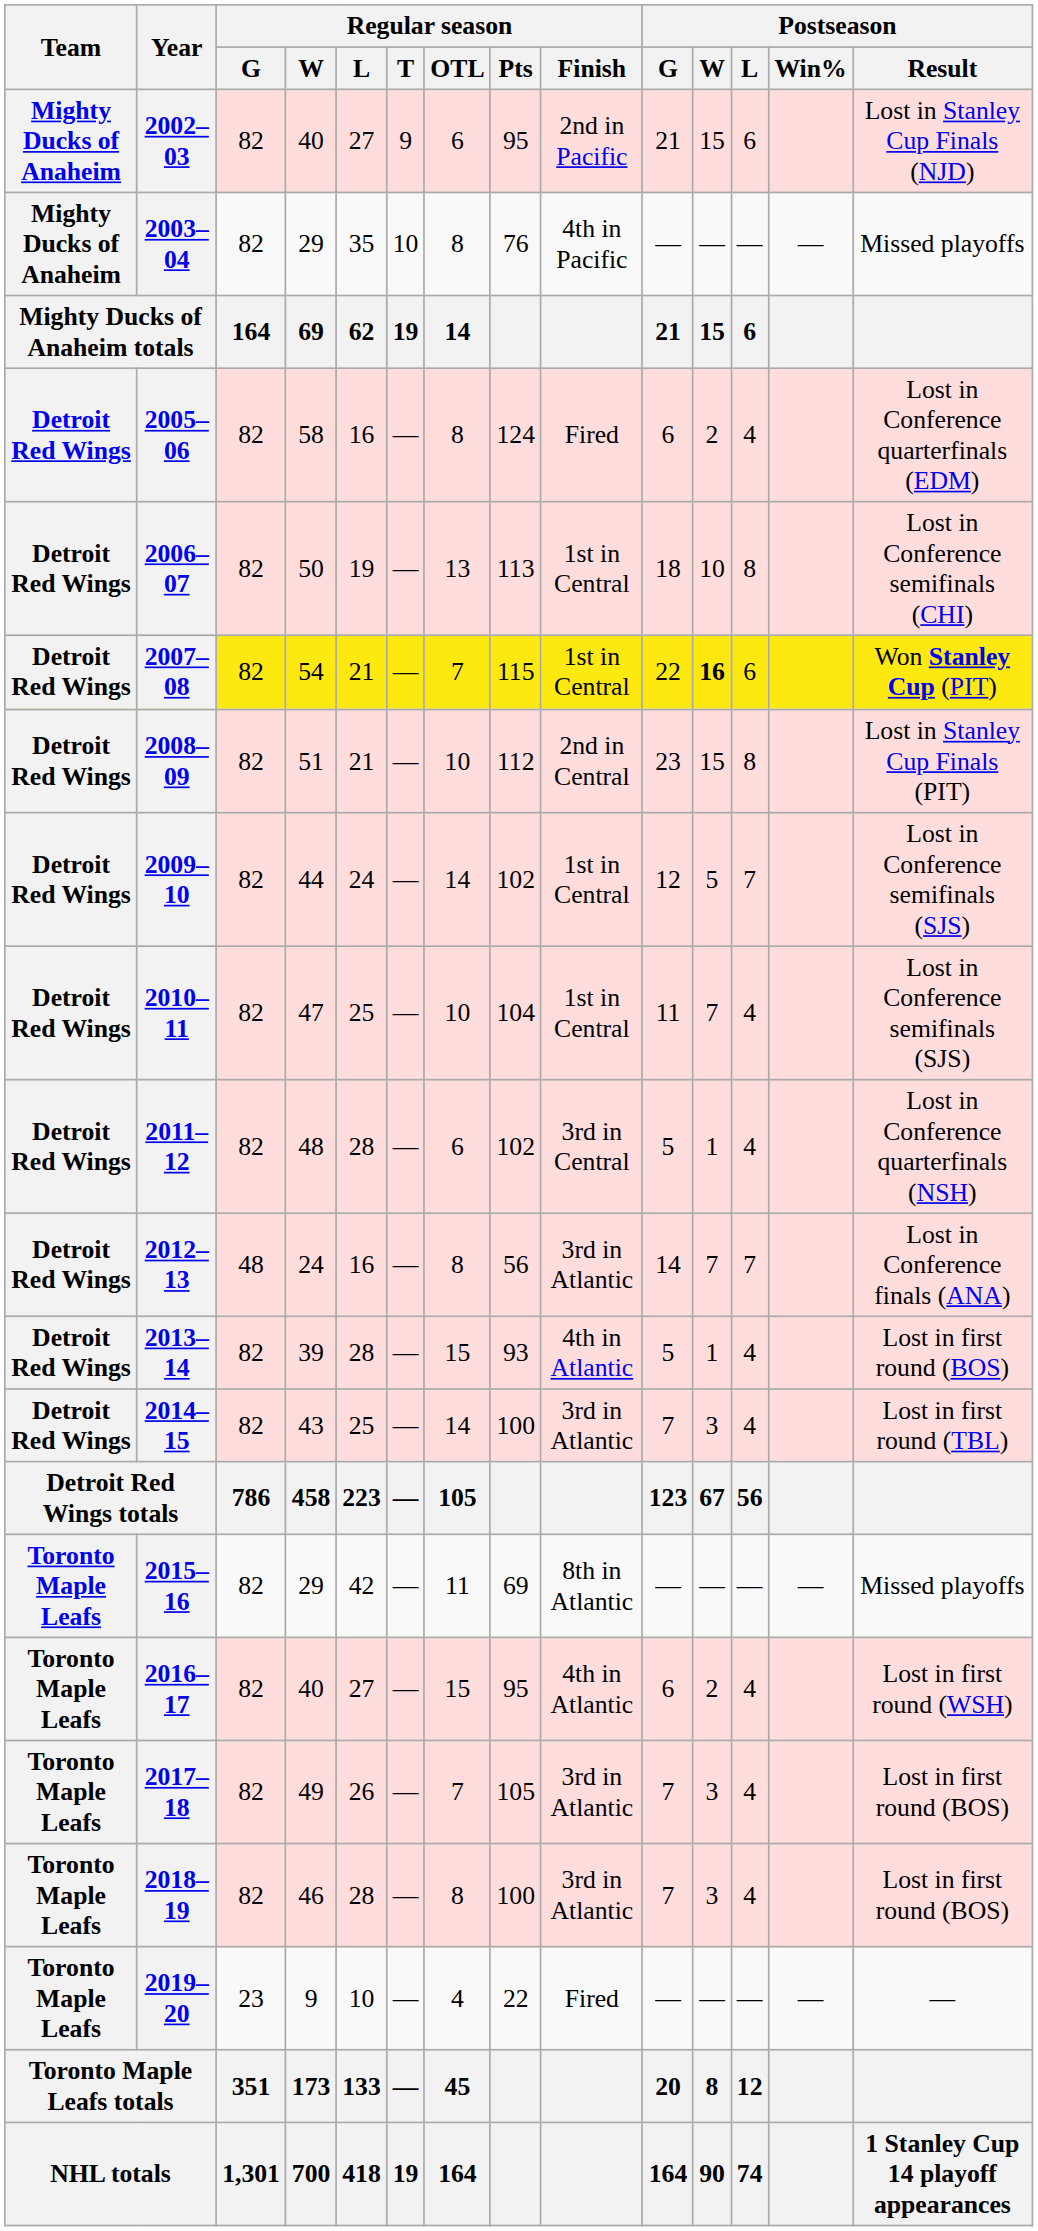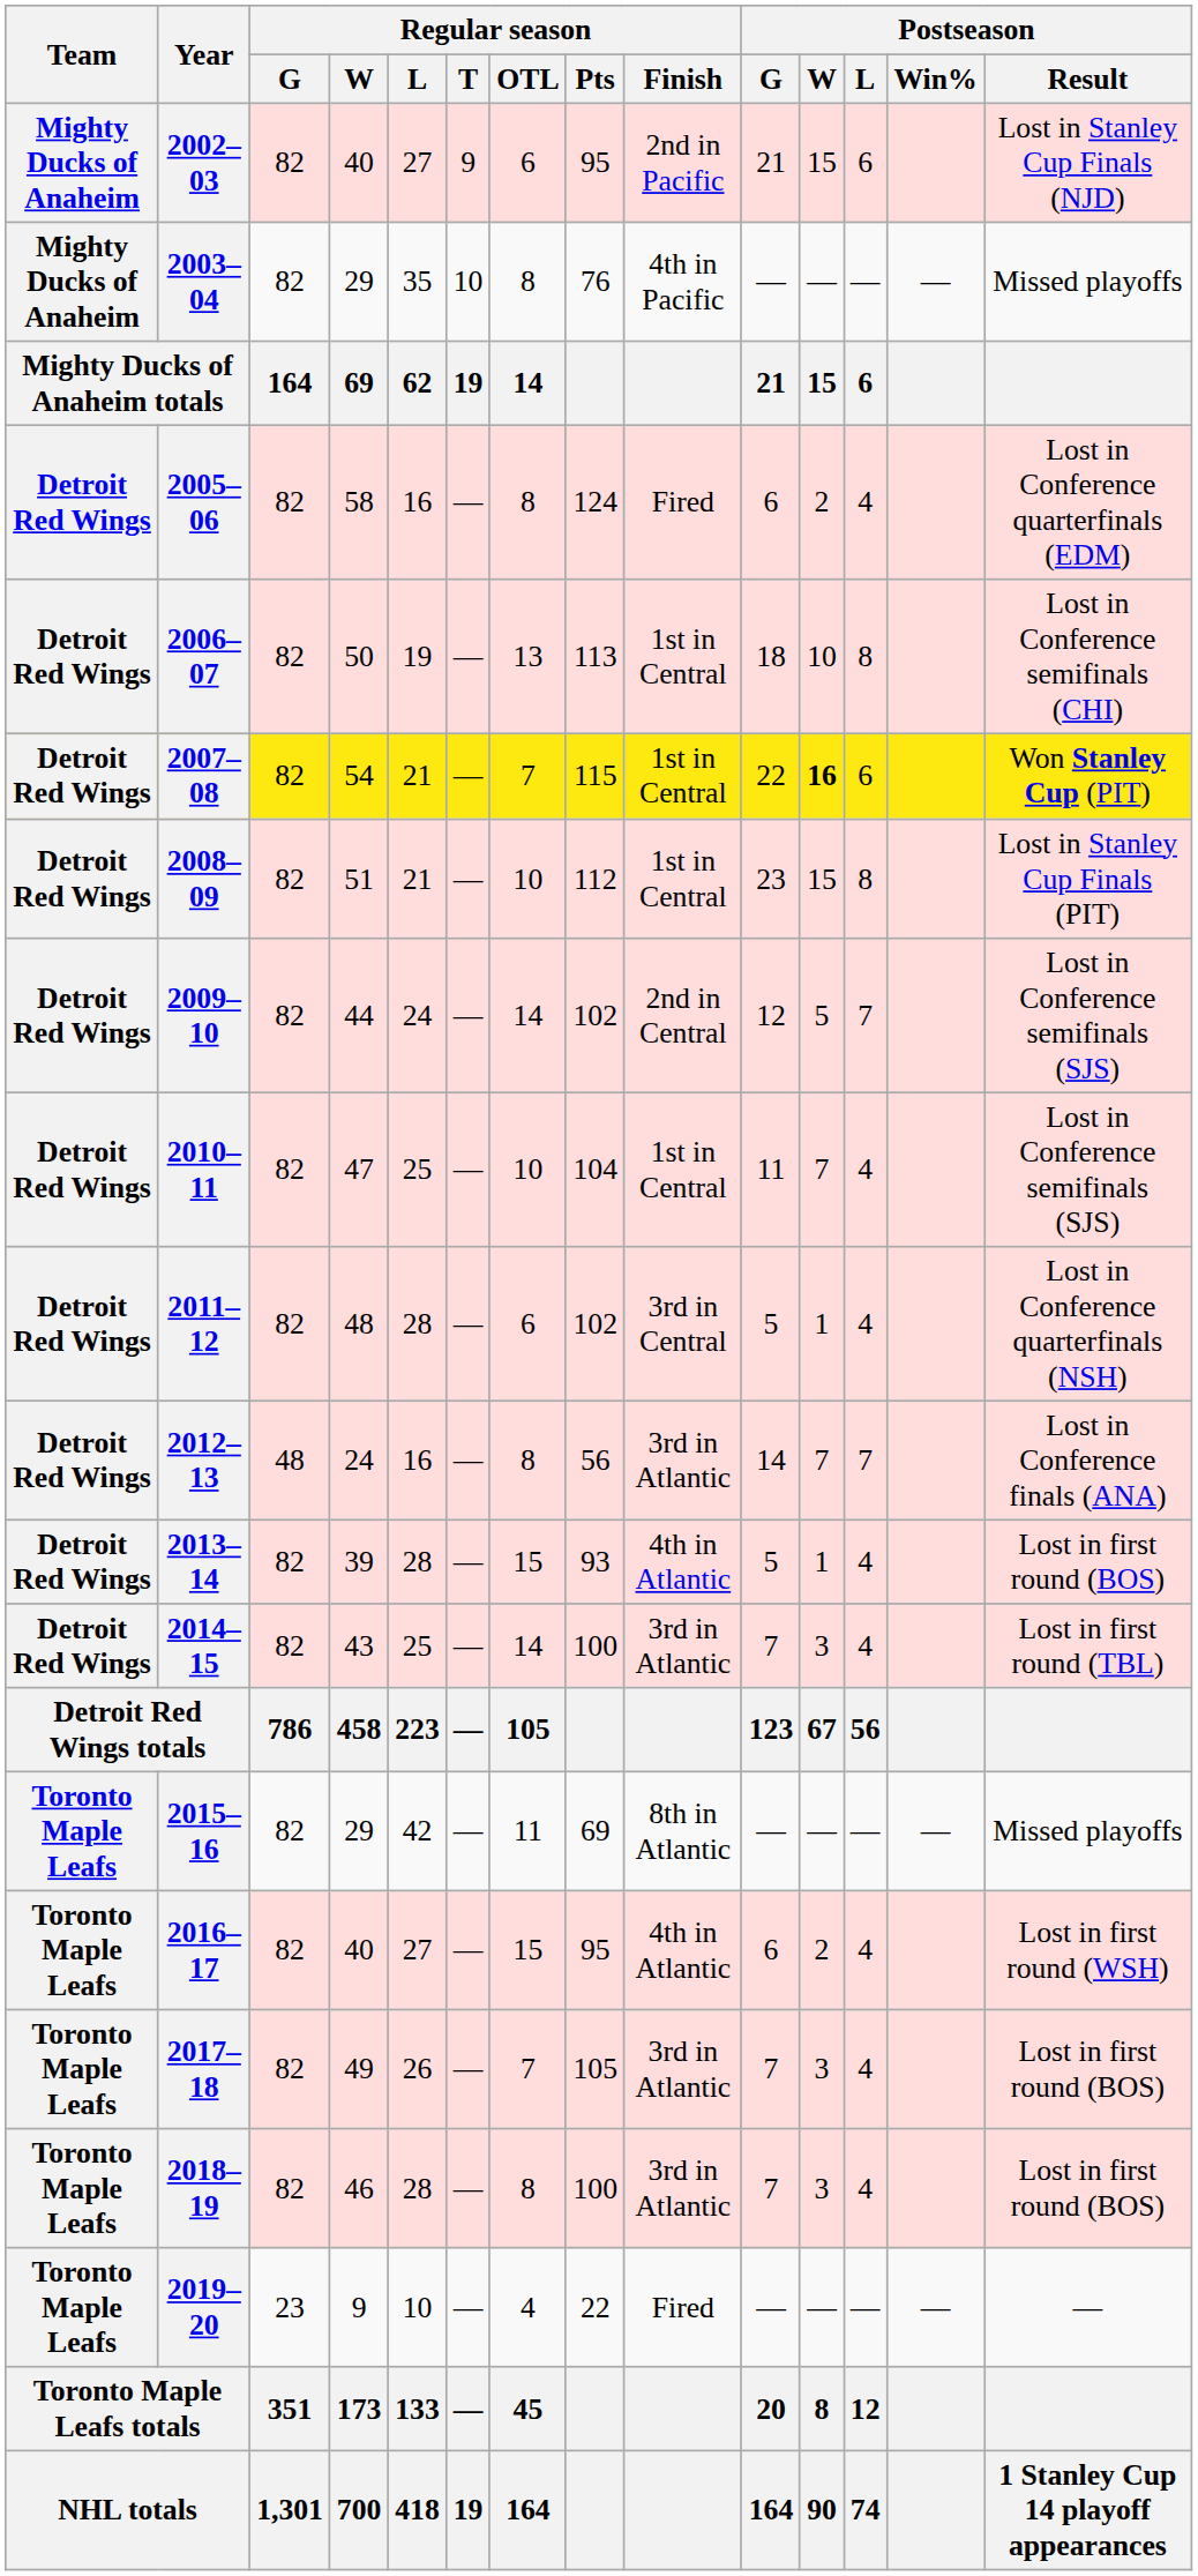 <table class="wikitable" style="font-size: 95%; text-align:center;">
 <tr>
 <th rowspan="2">Team</th>
 <th rowspan="2">Year</th>
 <th colspan="7">Regular season</th>
 <th colspan="5">Postseason</th>
 </tr>
 <tr>
 <th>G</th>
 <th>W</th>
 <th>L</th>
 <th>T</th>
 <th>OTL</th>
 <th>Pts</th>
 <th>Finish</th>
 <th>G</th>
 <th>W</th>
 <th>L</th>
 <th>Win%</th>
 <th>Result</th>
 </tr>
 <tr style="background:#fdd;">
 <th><a href='#'>Mighty Ducks of Anaheim</a></th>
 <th><a href='#'>2002–03</a></th>
 <td>82</td>
 <td>40</td>
 <td>27</td>
 <td>9</td>
 <td>6</td>
 <td>95</td>
 <td>2nd in <a href='#'>Pacific</a></td>
 <td>21</td>
 <td>15</td>
 <td>6</td>
 <td></td>
 <td>Lost in <a href='#'>Stanley Cup Finals</a> (<a href='#'>NJD</a>)</td>
 </tr>
 <tr>
 <th>Mighty Ducks of Anaheim</th>
 <th><a href='#'>2003–04</a></th>
 <td>82</td>
 <td>29</td>
 <td>35</td>
 <td>10</td>
 <td>8</td>
 <td>76</td>
 <td>4th in Pacific</td>
 <td>—</td>
 <td>—</td>
 <td>—</td>
 <td>—</td>
 <td>Missed playoffs</td>
 </tr>
 <tr>
 <th colspan="2">Mighty Ducks of Anaheim totals</th>
 <th>164</th>
 <th>69</th>
 <th>62</th>
 <th>19</th>
 <th>14</th>
 <th> </th>
 <th> </th>
 <th>21</th>
 <th>15</th>
 <th>6</th>
 <th></th>
 <th> </th>
 </tr>
 <tr style="background:#fdd;">
 <th><a href='#'>Detroit Red Wings</a></th>
 <th><a href='#'>2005–06</a></th>
 <td>82</td>
 <td>58</td>
 <td>16</td>
 <td>—</td>
 <td>8</td>
 <td>124</td>
 <td>Fired</td>
 <td>6</td>
 <td>2</td>
 <td>4</td>
 <td></td>
 <td>Lost in Conference quarterfinals (<a href='#'>EDM</a>)</td>
 </tr>
 <tr style="background:#fdd;">
 <th>Detroit Red Wings</th>
 <th><a href='#'>2006–07</a></th>
 <td>82</td>
 <td>50</td>
 <td>19</td>
 <td>—</td>
 <td>13</td>
 <td>113</td>
 <td>1st in Central</td>
 <td>18</td>
 <td>10</td>
 <td>8</td>
 <td></td>
 <td>Lost in Conference semifinals (<a href='#'>CHI</a>)</td>
 </tr>
 <tr style="background:#FDE910;">
 <th>Detroit Red Wings</th>
 <th><a href='#'>2007–08</a></th>
 <td>82</td>
 <td>54</td>
 <td>21</td>
 <td>—</td>
 <td>7</td>
 <td>115</td>
 <td>1st in Central</td>
 <td>22</td>
 <td><strong>16</strong></td>
 <td>6</td>
 <td><strong></strong></td>
 <td>Won <strong><a href='#'>Stanley Cup</a></strong> (<a href='#'>PIT</a>)</td>
 </tr>
 <tr style="background:#fdd;">
 <th>Detroit Red Wings</th>
 <th><a href='#'>2008–09</a></th>
 <td>82</td>
 <td>51</td>
 <td>21</td>
 <td>—</td>
 <td>10</td>
 <td>112</td>
-<td>2nd in Central</td>
+<td>1st in Central</td>
 <td>23</td>
 <td>15</td>
 <td>8</td>
 <td></td>
 <td>Lost in <a href='#'>Stanley Cup Finals</a> (PIT)</td>
 </tr>
 <tr style="background:#fdd;">
 <th>Detroit Red Wings</th>
 <th><a href='#'>2009–10</a></th>
 <td>82</td>
 <td>44</td>
 <td>24</td>
 <td>—</td>
 <td>14</td>
 <td>102</td>
-<td>1st in Central</td>
+<td>2nd in Central</td>
 <td>12</td>
 <td>5</td>
 <td>7</td>
 <td></td>
 <td>Lost in Conference semifinals (<a href='#'>SJS</a>)</td>
 </tr>
 <tr style="background:#fdd;">
 <th>Detroit Red Wings</th>
 <th><a href='#'>2010–11</a></th>
 <td>82</td>
 <td>47</td>
 <td>25</td>
 <td>—</td>
 <td>10</td>
 <td>104</td>
 <td>1st in Central</td>
 <td>11</td>
 <td>7</td>
 <td>4</td>
 <td></td>
 <td>Lost in Conference semifinals (SJS)</td>
 </tr>
 <tr style="background:#fdd;">
 <th>Detroit Red Wings</th>
 <th><a href='#'>2011–12</a></th>
 <td>82</td>
 <td>48</td>
 <td>28</td>
 <td>—</td>
 <td>6</td>
 <td>102</td>
 <td>3rd in Central</td>
 <td>5</td>
 <td>1</td>
 <td>4</td>
 <td></td>
 <td>Lost in Conference quarterfinals (<a href='#'>NSH</a>)</td>
 </tr>
 <tr style="background:#fdd;">
 <th>Detroit Red Wings</th>
 <th><a href='#'>2012–13</a></th>
 <td>48</td>
 <td>24</td>
 <td>16</td>
 <td>—</td>
 <td>8</td>
 <td>56</td>
 <td>3rd in Atlantic</td>
 <td>14</td>
 <td>7</td>
 <td>7</td>
 <td></td>
 <td>Lost in Conference finals (<a href='#'>ANA</a>)</td>
 </tr>
 <tr style="background:#fdd;">
 <th>Detroit Red Wings</th>
 <th><a href='#'>2013–14</a></th>
 <td>82</td>
 <td>39</td>
 <td>28</td>
 <td>—</td>
 <td>15</td>
 <td>93</td>
 <td>4th in <a href='#'>Atlantic</a></td>
 <td>5</td>
 <td>1</td>
 <td>4</td>
 <td></td>
 <td>Lost in first round (<a href='#'>BOS</a>)</td>
 </tr>
 <tr style="background:#fdd;">
 <th>Detroit Red Wings</th>
 <th><a href='#'>2014–15</a></th>
 <td>82</td>
 <td>43</td>
 <td>25</td>
 <td>—</td>
 <td>14</td>
 <td>100</td>
 <td>3rd in Atlantic</td>
 <td>7</td>
 <td>3</td>
 <td>4</td>
 <td></td>
 <td>Lost in first round (<a href='#'>TBL</a>)</td>
 </tr>
 <tr>
 <th colspan="2">Detroit Red Wings totals</th>
 <th>786</th>
 <th>458</th>
 <th>223</th>
 <th>—</th>
 <th>105</th>
 <th> </th>
 <th> </th>
 <th>123</th>
 <th>67</th>
 <th>56</th>
 <th></th>
 <th> </th>
 </tr>
 <tr>
 <th><a href='#'>Toronto Maple Leafs</a></th>
 <th><a href='#'>2015–16</a></th>
 <td>82</td>
 <td>29</td>
 <td>42</td>
 <td>—</td>
 <td>11</td>
 <td>69</td>
 <td>8th in Atlantic</td>
 <td>—</td>
 <td>—</td>
 <td>—</td>
 <td>—</td>
 <td>Missed playoffs</td>
 </tr>
 <tr style="background:#fdd;">
 <th>Toronto Maple Leafs</th>
 <th><a href='#'>2016–17</a></th>
 <td>82</td>
 <td>40</td>
 <td>27</td>
 <td>—</td>
 <td>15</td>
 <td>95</td>
 <td>4th in Atlantic</td>
 <td>6</td>
 <td>2</td>
 <td>4</td>
 <td></td>
 <td>Lost in first round (<a href='#'>WSH</a>)</td>
 </tr>
 <tr style="background:#fdd;">
 <th>Toronto Maple Leafs</th>
 <th><a href='#'>2017–18</a></th>
 <td>82</td>
 <td>49</td>
 <td>26</td>
 <td>—</td>
 <td>7</td>
 <td>105</td>
 <td>3rd in Atlantic</td>
 <td>7</td>
 <td>3</td>
 <td>4</td>
 <td></td>
 <td>Lost in first round (BOS)</td>
 </tr>
 <tr style="background:#fdd;">
 <th>Toronto Maple Leafs</th>
 <th><a href='#'>2018–19</a></th>
 <td>82</td>
 <td>46</td>
 <td>28</td>
 <td>—</td>
 <td>8</td>
 <td>100</td>
 <td>3rd in Atlantic</td>
 <td>7</td>
 <td>3</td>
 <td>4</td>
 <td></td>
 <td>Lost in first round (BOS)</td>
 </tr>
 <tr>
 <th>Toronto Maple Leafs</th>
 <th><a href='#'>2019–20</a></th>
 <td>23</td>
 <td>9</td>
 <td>10</td>
 <td>—</td>
 <td>4</td>
 <td>22</td>
 <td>Fired</td>
 <td>—</td>
 <td>—</td>
 <td>—</td>
 <td>—</td>
 <td>—</td>
 </tr>
 <tr>
 <th colspan="2">Toronto Maple Leafs totals</th>
 <th>351</th>
 <th>173</th>
 <th>133</th>
 <th>—</th>
 <th>45</th>
 <th> </th>
 <th> </th>
 <th>20</th>
 <th>8</th>
 <th>12</th>
 <th></th>
 <th> </th>
 </tr>
 <tr>
 <th colspan="2">NHL totals</th>
 <th>1,301</th>
 <th>700</th>
 <th>418</th>
 <th>19</th>
 <th>164</th>
 <th> </th>
 <th> </th>
 <th>164</th>
 <th>90</th>
 <th>74</th>
 <th></th>
 <th>1 Stanley Cup<br>14 playoff appearances</th>
 </tr>
 </table>
